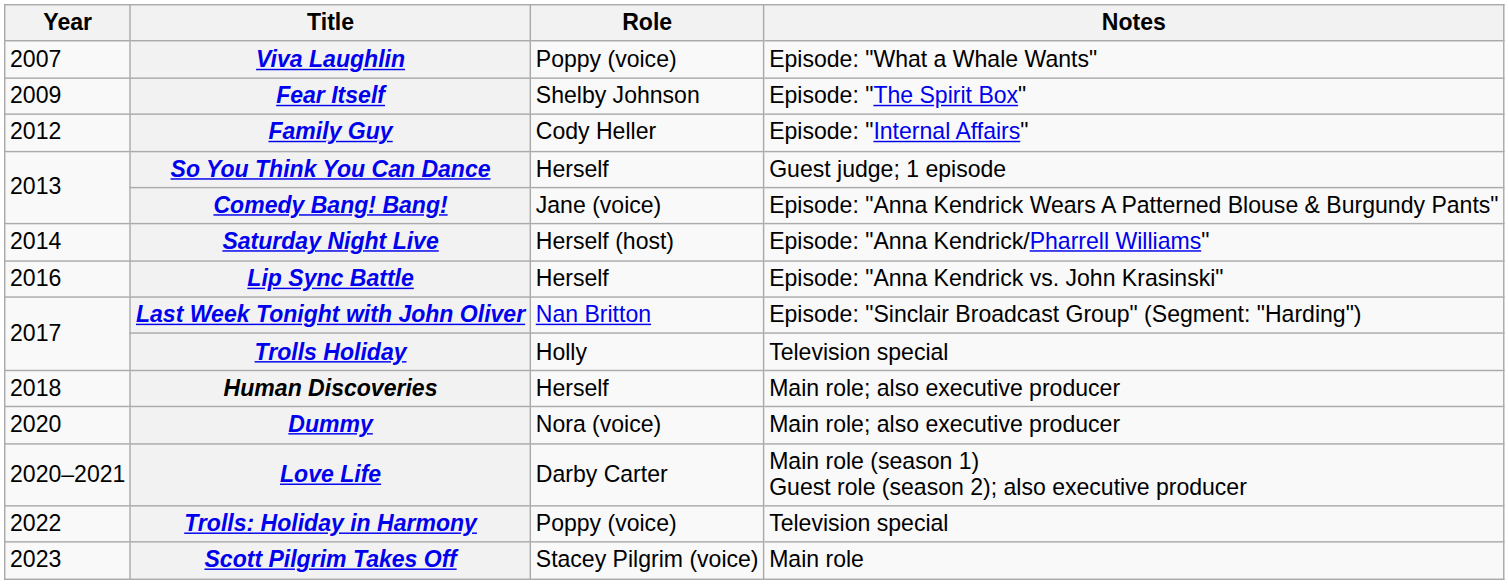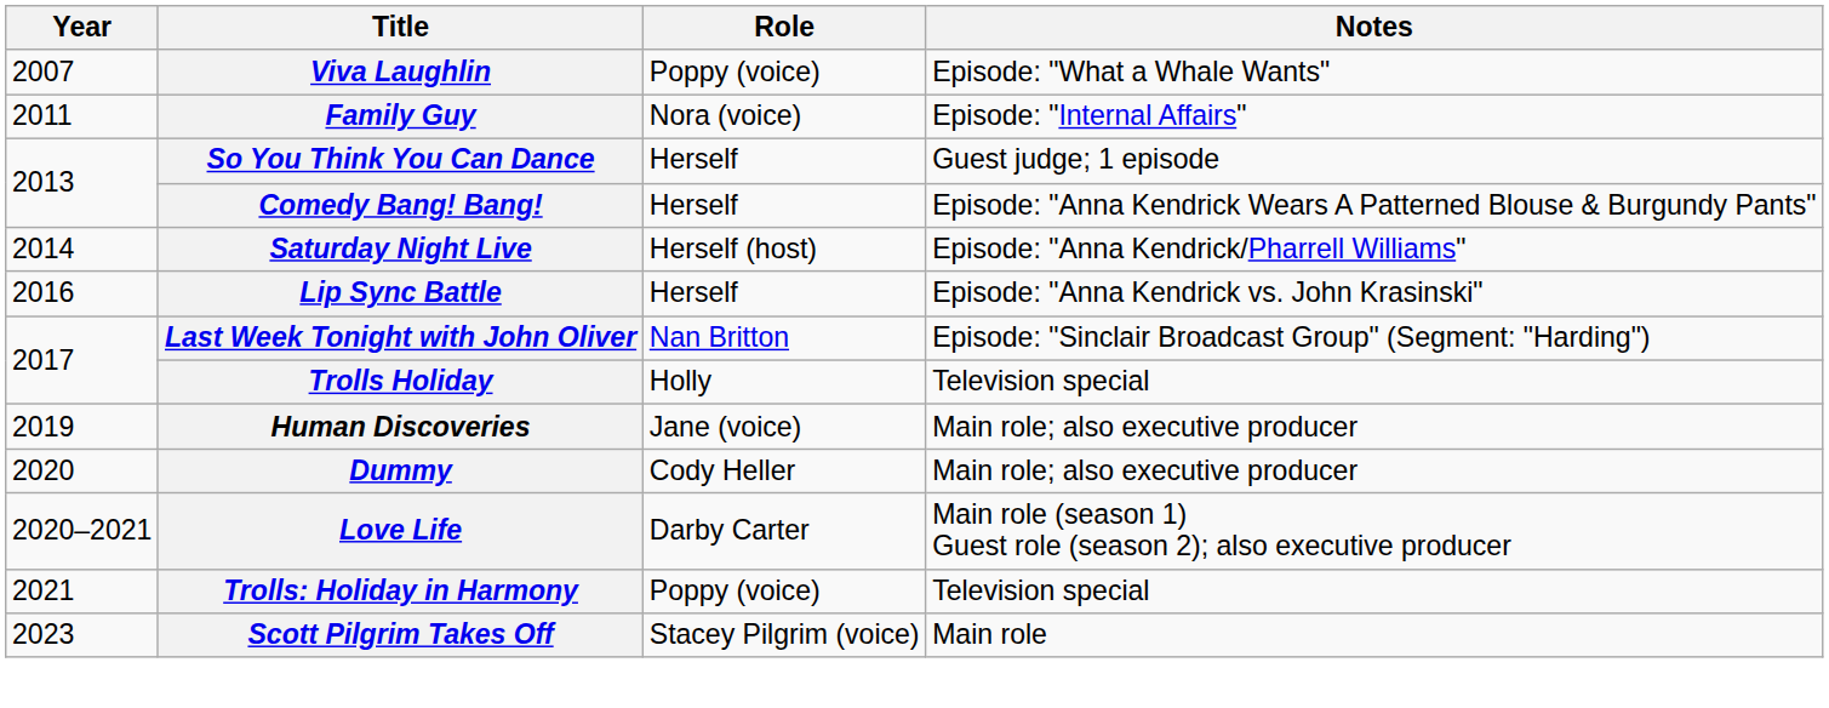 <table class="wikitable plainrowheaders sortable">
 <tr>
 <th scope="col">Year</th>
 <th scope="col">Title</th>
 <th scope="col">Role</th>
 <th scope="col" class="unsortable">Notes</th>
 </tr>
 <tr>
 <td>2007</td>
 <th scope="row"><em><a href='#'>Viva Laughlin</a></em></th>
 <td>Poppy (voice)</td>
 <td>Episode: "What a Whale Wants"</td>
 </tr>
 <tr>
-<td>2009</td>
-<th scope="row"><em><a href='#'>Fear Itself</a></em></th>
-<td>Shelby Johnson</td>
-<td>Episode: "<a href='#'>The Spirit Box</a>"</td>
-</tr>
-<tr>
-<td>2012</td>
+<td>2011</td>
 <th scope="row"><em><a href='#'>Family Guy</a></em></th>
-<td>Cody Heller</td>
+<td>Nora (voice)</td>
 <td>Episode: "<a href='#'>Internal Affairs</a>"</td>
 </tr>
 <tr>
 <td rowspan="2">2013</td>
 <th scope="row"><em><a href='#'>So You Think You Can Dance</a></em></th>
 <td>Herself</td>
 <td>Guest judge; 1 episode</td>
 </tr>
 <tr>
 <th scope="row"><em><a href='#'>Comedy Bang! Bang!</a></em></th>
-<td>Jane (voice)</td>
+<td>Herself</td>
 <td>Episode: "Anna Kendrick Wears A Patterned Blouse & Burgundy Pants"</td>
 </tr>
 <tr>
 <td>2014</td>
 <th scope="row"><em><a href='#'>Saturday Night Live</a></em></th>
 <td>Herself (host)</td>
 <td>Episode: "Anna Kendrick/<a href='#'>Pharrell Williams</a>"</td>
 </tr>
 <tr>
 <td>2016</td>
 <th scope="row"><em><a href='#'>Lip Sync Battle</a></em></th>
 <td>Herself</td>
 <td>Episode: "Anna Kendrick vs. John Krasinski"</td>
 </tr>
 <tr>
 <td rowspan="2">2017</td>
 <th scope="row"><em><a href='#'>Last Week Tonight with John Oliver</a></em></th>
 <td><a href='#'>Nan Britton</a></td>
 <td>Episode: "Sinclair Broadcast Group" (Segment: "Harding")</td>
 </tr>
 <tr>
 <th scope="row"><em><a href='#'>Trolls Holiday</a></em></th>
 <td>Holly</td>
 <td>Television special</td>
 </tr>
 <tr>
-<td>2018</td>
+<td>2019</td>
 <th scope="row"><em>Human Discoveries</em></th>
-<td>Herself</td>
+<td>Jane (voice)</td>
 <td>Main role; also executive producer</td>
 </tr>
 <tr>
 <td>2020</td>
 <th scope="row"><em><a href='#'>Dummy</a></em></th>
-<td>Nora (voice)</td>
+<td>Cody Heller</td>
 <td>Main role; also executive producer</td>
 </tr>
 <tr>
 <td>2020–2021</td>
 <th scope="row"><em><a href='#'>Love Life</a></em></th>
 <td>Darby Carter</td>
 <td>Main role (season 1)<br>Guest role (season 2); also executive producer</td>
 </tr>
 <tr>
-<td>2022</td>
+<td>2021</td>
 <th scope="row"><em><a href='#'>Trolls: Holiday in Harmony</a></em></th>
 <td>Poppy (voice)</td>
 <td>Television special</td>
 </tr>
 <tr>
 <td>2023</td>
 <th scope="row"><em><a href='#'>Scott Pilgrim Takes Off</a></em></th>
 <td>Stacey Pilgrim (voice)</td>
 <td>Main role</td>
 </tr>
 </table>
